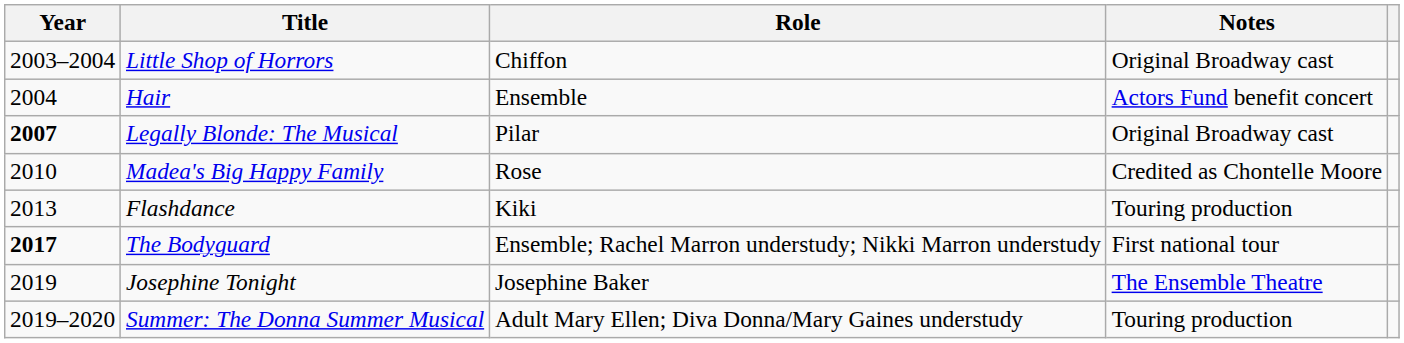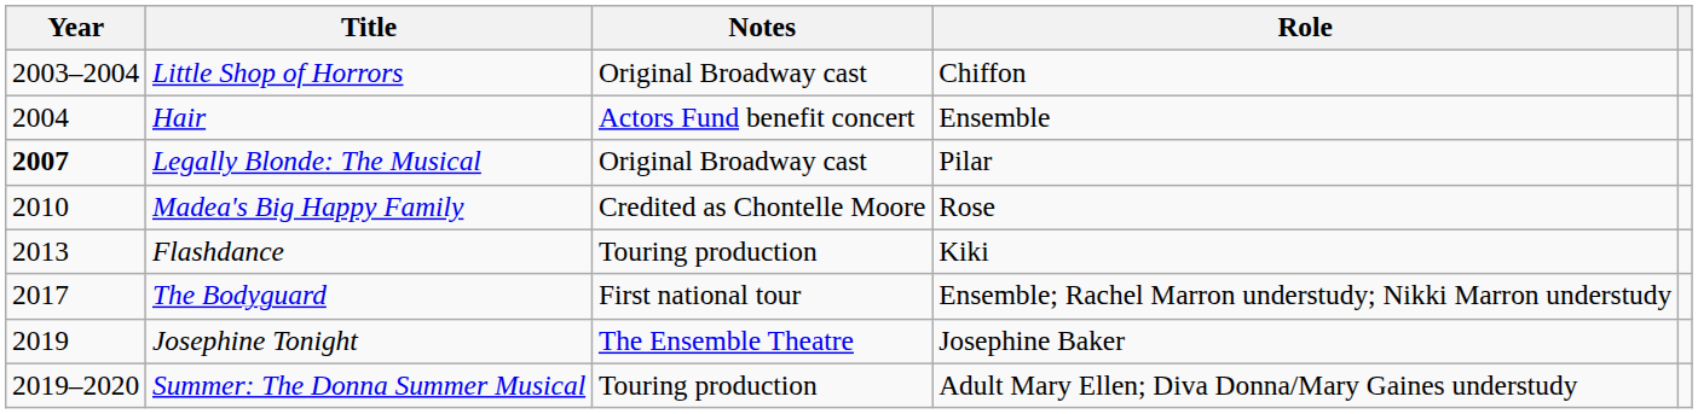 <table class="wikitable sortable">
 <tr>
 <th>Year</th>
 <th>Title</th>
+<th>Notes</th>
 <th>Role</th>
-<th>Notes</th>
 <th></th>
 </tr>
 <tr>
 <td>2003–2004</td>
 <td><em><a href='#'>Little Shop of Horrors</a></em></td>
+<td>Original Broadway cast</td>
 <td>Chiffon</td>
-<td>Original Broadway cast</td>
 <td></td>
 </tr>
 <tr>
 <td>2004</td>
 <td><em><a href='#'>Hair</a></em></td>
+<td><a href='#'>Actors Fund</a> benefit concert</td>
 <td>Ensemble</td>
-<td><a href='#'>Actors Fund</a> benefit concert</td>
 <td></td>
 </tr>
 <tr>
 <td><strong>2007</strong></td>
 <td><em><a href='#'>Legally Blonde: The Musical</a></em></td>
+<td>Original Broadway cast</td>
 <td>Pilar</td>
-<td>Original Broadway cast</td>
 <td></td>
 </tr>
 <tr>
 <td>2010</td>
 <td><em><a href='#'>Madea's Big Happy Family</a></em></td>
+<td>Credited as Chontelle Moore</td>
 <td>Rose</td>
-<td>Credited as Chontelle Moore</td>
 <td></td>
 </tr>
 <tr>
 <td>2013</td>
 <td><em>Flashdance</em></td>
+<td>Touring production</td>
 <td>Kiki</td>
-<td>Touring production</td>
 <td></td>
 </tr>
 <tr>
-<td><strong>2017</strong></td>
+<td>2017</td>
 <td><em><a href='#'>The Bodyguard</a></em></td>
+<td>First national tour</td>
 <td>Ensemble; Rachel Marron understudy; Nikki Marron understudy</td>
-<td>First national tour</td>
 <td></td>
 </tr>
 <tr>
 <td>2019</td>
 <td><em>Josephine Tonight</em></td>
+<td><a href='#'>The Ensemble Theatre</a></td>
 <td>Josephine Baker</td>
-<td><a href='#'>The Ensemble Theatre</a></td>
 <td></td>
 </tr>
 <tr>
 <td>2019–2020</td>
 <td><em><a href='#'>Summer: The Donna Summer Musical</a></em></td>
+<td>Touring production</td>
 <td>Adult Mary Ellen; Diva Donna/Mary Gaines understudy</td>
-<td>Touring production</td>
 <td></td>
 </tr>
 </table>
